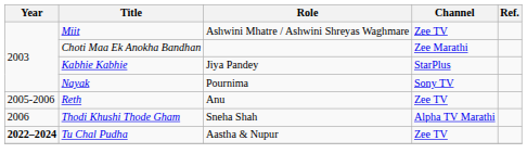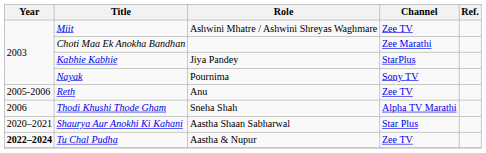 <table class="wikitable">
 <tr>
 <th>Year</th>
 <th>Title</th>
 <th>Role</th>
 <th>Channel</th>
 <th>Ref.</th>
 </tr>
 <tr>
 <td rowspan="4">2003</td>
 <td><em><a href='#'>Miit</a></em></td>
 <td>Ashwini Mhatre / Ashwini Shreyas Waghmare</td>
 <td><a href='#'>Zee TV</a></td>
 <td></td>
 </tr>
 <tr>
 <td><em>Choti Maa Ek Anokha Bandhan</em></td>
 <td></td>
 <td><a href='#'>Zee Marathi</a></td>
 <td></td>
 </tr>
 <tr>
 <td><em><a href='#'>Kabhie Kabhie</a></em></td>
 <td>Jiya Pandey</td>
 <td><a href='#'>StarPlus</a></td>
 <td></td>
 </tr>
 <tr>
 <td><em><a href='#'>Nayak</a></em></td>
 <td>Pournima</td>
 <td><a href='#'>Sony TV</a></td>
 <td></td>
 </tr>
 <tr>
 <td>2005-2006</td>
 <td><em><a href='#'>Reth</a></em></td>
 <td>Anu</td>
 <td><a href='#'>Zee TV</a></td>
 <td></td>
 </tr>
 <tr>
 <td>2006</td>
 <td><em><a href='#'>Thodi Khushi Thode Gham</a></em></td>
 <td>Sneha Shah</td>
 <td><a href='#'>Alpha TV Marathi</a></td>
 <td></td>
 </tr>
 <tr>
+<td>2020–2021</td>
+<td><em><a href='#'>Shaurya Aur Anokhi Ki Kahani</a></em></td>
+<td>Aastha Shaan Sabharwal</td>
+<td><a href='#'>Star Plus</a></td>
+<td></td>
+</tr>
+<tr>
 <td><strong>2022–2024</strong></td>
 <td><em><a href='#'>Tu Chal Pudha</a></em></td>
 <td>Aastha & Nupur</td>
 <td><a href='#'>Zee TV</a></td>
 <td></td>
 </tr>
 <tr>
 </tr>
 </table>
